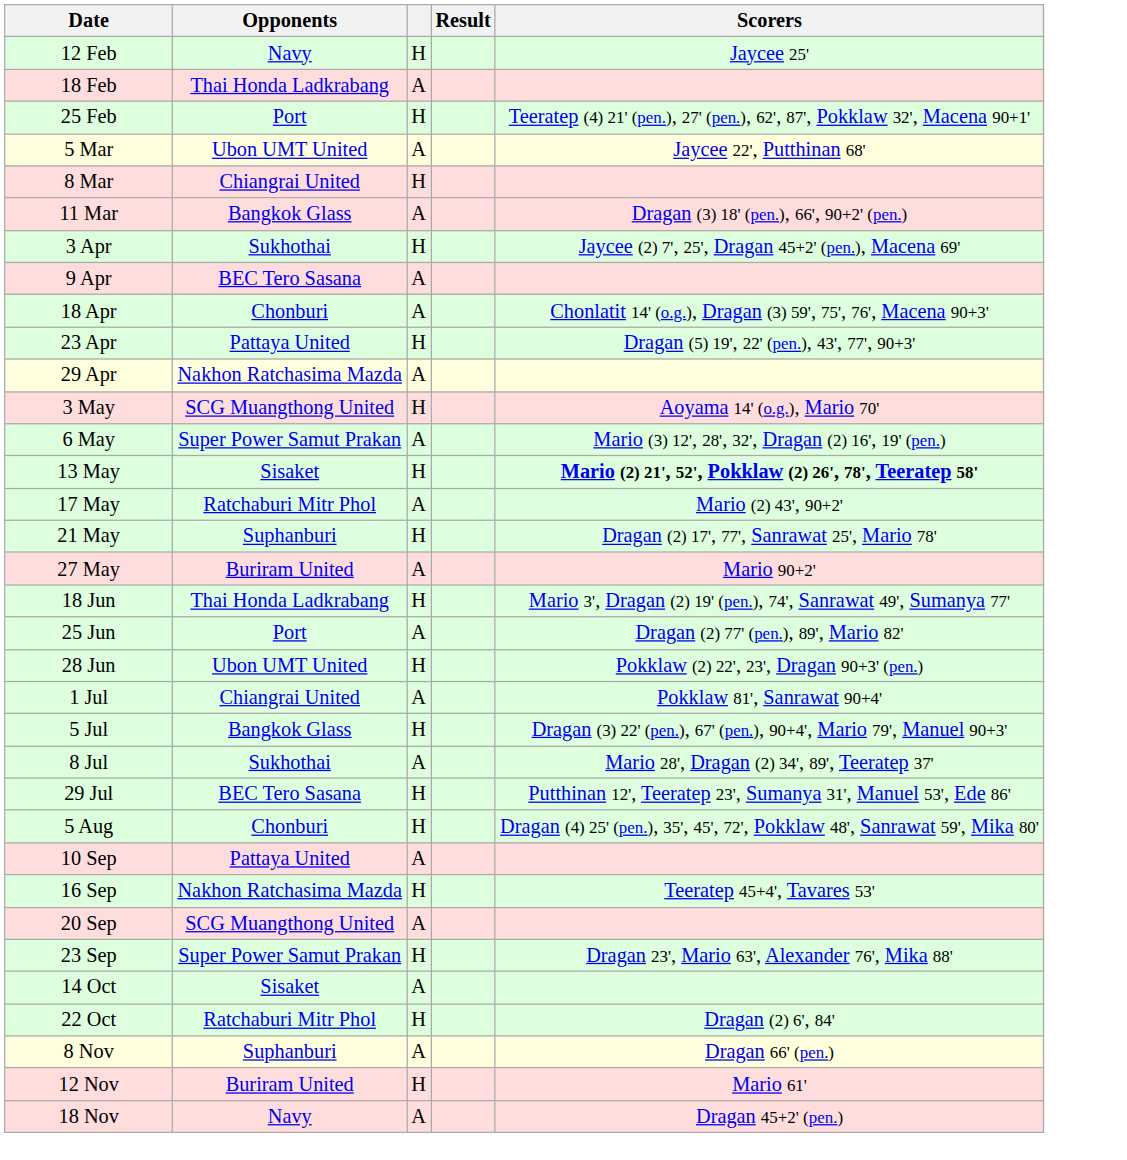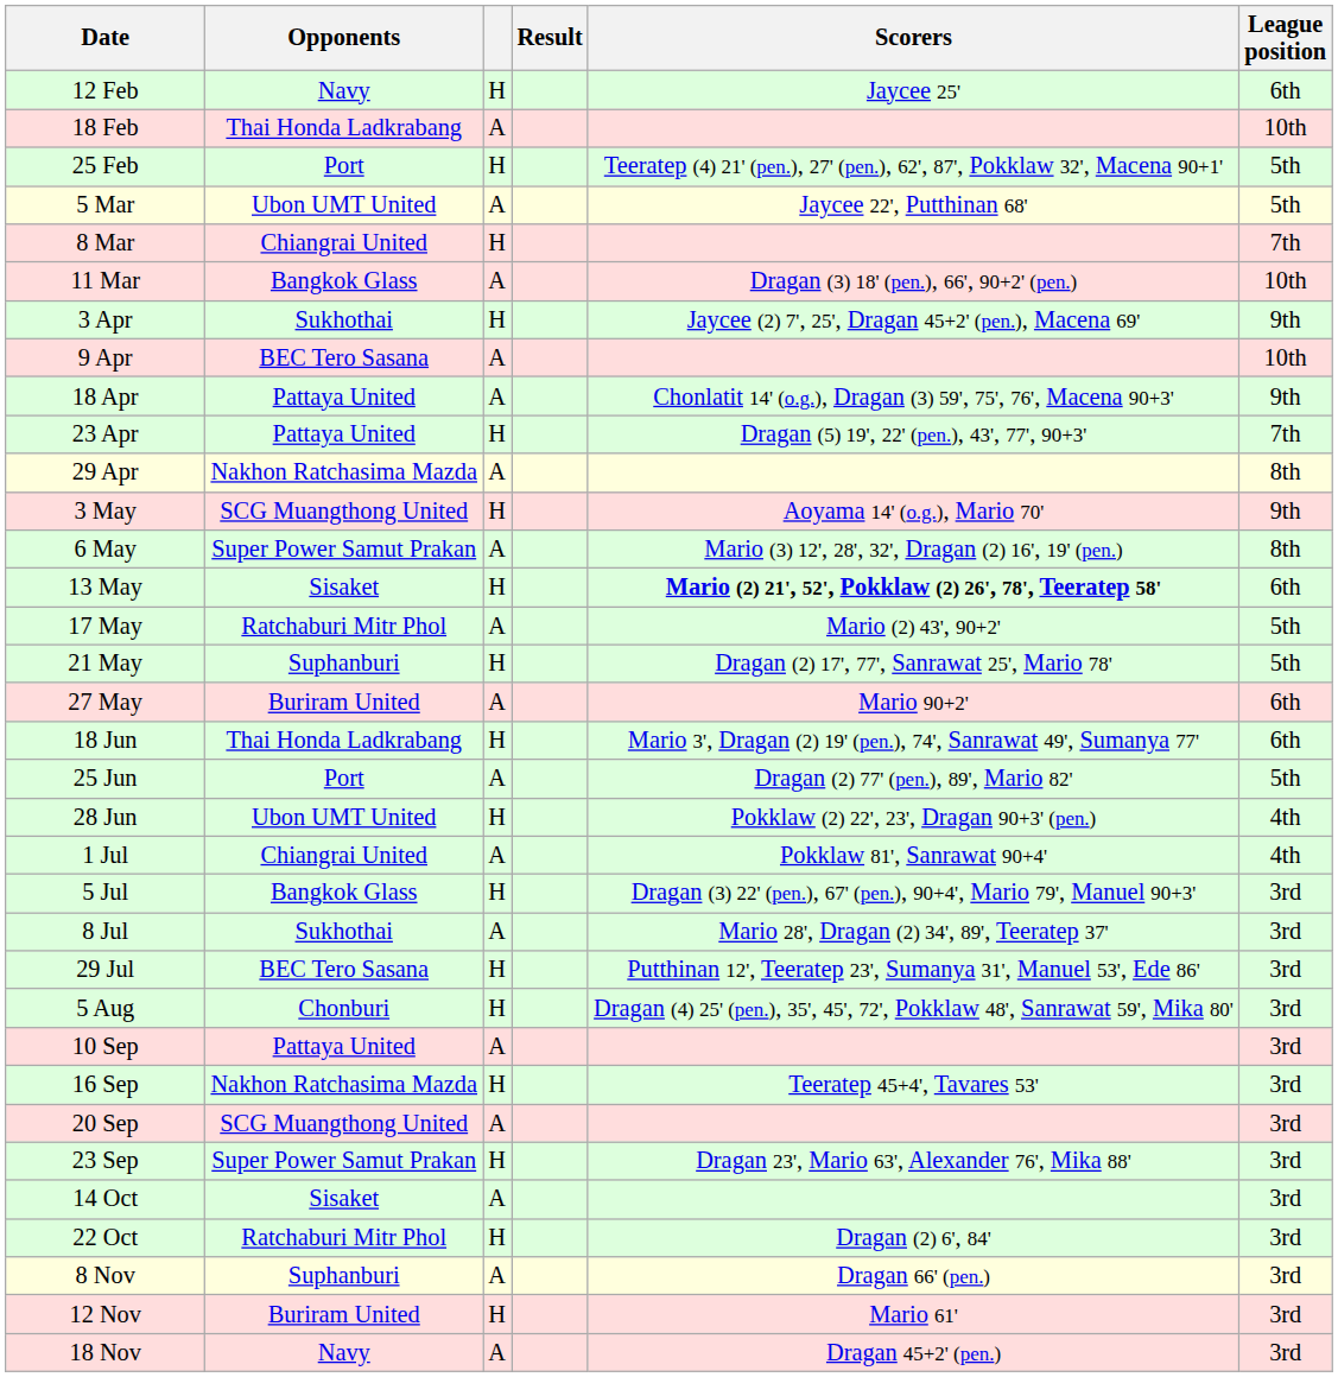 <table class="wikitable" style="text-align:center">
 <tr>
 <th width="125">Date<br></th>
 <th width="170">Opponents</th>
 <th></th>
 <th>Result<br></th>
 <th>Scorers</th>
+<th>League<br>position</th>
 </tr>
 <tr bgcolor="#ddffdd">
 <td>12 Feb</td>
 <td><a href='#'>Navy</a></td>
 <td>H</td>
 <td> </td>
 <td><a href='#'>Jaycee</a> <small>25'</small></td>
+<td>6th</td>
 </tr>
 <tr bgcolor="#ffdddd">
 <td>18 Feb</td>
 <td><a href='#'>Thai Honda Ladkrabang</a></td>
 <td>A</td>
 <td> </td>
 <td></td>
+<td>10th</td>
 </tr>
 <tr bgcolor="#ddffdd">
 <td>25 Feb</td>
 <td><a href='#'>Port</a></td>
 <td>H</td>
 <td></td>
 <td><a href='#'>Teeratep</a> <small>(4) 21' (<a href='#'>pen.</a>)</small>, <small>27' (<a href='#'>pen.</a>)</small>, <small>62'</small>, <small>87'</small>, <a href='#'>Pokklaw</a> <small>32'</small>, <a href='#'>Macena</a> <small>90+1'</small></td>
+<td>5th</td>
 </tr>
 <tr bgcolor="#ffffdd">
 <td>5 Mar</td>
 <td><a href='#'>Ubon UMT United</a></td>
 <td>A</td>
 <td> </td>
 <td><a href='#'>Jaycee</a> <small>22'</small>, <a href='#'>Putthinan</a> <small>68'</small></td>
+<td>5th</td>
 </tr>
 <tr bgcolor="#ffdddd">
 <td>8 Mar</td>
 <td><a href='#'>Chiangrai United</a></td>
 <td>H</td>
 <td> </td>
 <td></td>
+<td>7th</td>
 </tr>
 <tr bgcolor="#ffdddd">
 <td>11 Mar</td>
 <td><a href='#'>Bangkok Glass</a></td>
 <td>A</td>
 <td> </td>
 <td><a href='#'>Dragan</a> <small>(3) 18' (<a href='#'>pen.</a>)</small>, <small>66'</small>, <small>90+2' (<a href='#'>pen.</a>)</small></td>
+<td>10th</td>
 </tr>
 <tr bgcolor="#ddffdd">
 <td>3 Apr</td>
 <td><a href='#'>Sukhothai</a></td>
 <td>H</td>
 <td> </td>
 <td><a href='#'>Jaycee</a> <small>(2) 7'</small>, <small>25'</small>, <a href='#'>Dragan</a> <small>45+2' (<a href='#'>pen.</a>)</small>, <a href='#'>Macena</a> <small>69'</small></td>
+<td>9th</td>
 </tr>
 <tr bgcolor="#ffdddd">
 <td>9 Apr</td>
 <td><a href='#'>BEC Tero Sasana</a></td>
 <td>A</td>
 <td> </td>
 <td></td>
+<td>10th</td>
 </tr>
 <tr bgcolor="#ddffdd">
 <td>18 Apr</td>
-<td><a href='#'>Chonburi</a></td>
+<td><a href='#'>Pattaya United</a></td>
 <td>A</td>
 <td></td>
 <td><a href='#'>Chonlatit</a> <small>14' (<a href='#'>o.g.</a>)</small>, <a href='#'>Dragan</a> <small>(3) 59'</small>, <small>75'</small>, <small>76'</small>, <a href='#'>Macena</a> <small>90+3'</small></td>
+<td>9th</td>
 </tr>
 <tr bgcolor="#ddffdd">
 <td>23 Apr</td>
 <td><a href='#'>Pattaya United</a></td>
 <td>H</td>
 <td></td>
 <td><a href='#'>Dragan</a> <small>(5) 19'</small>, <small>22' (<a href='#'>pen.</a>)</small>, <small>43'</small>, <small>77'</small>, <small>90+3'</small></td>
+<td>7th</td>
 </tr>
 <tr bgcolor="#ffffdd">
 <td>29 Apr</td>
 <td nowrap><a href='#'>Nakhon Ratchasima Mazda</a></td>
 <td>A</td>
 <td> </td>
 <td></td>
+<td>8th</td>
 </tr>
 <tr bgcolor="#ffdddd">
 <td>3 May</td>
 <td><a href='#'>SCG Muangthong United</a></td>
 <td>H</td>
 <td> </td>
 <td><a href='#'>Aoyama</a> <small>14' (<a href='#'>o.g.</a>)</small>, <a href='#'>Mario</a> <small>70'</small></td>
+<td>9th</td>
 </tr>
 <tr bgcolor="#ddffdd">
 <td>6 May</td>
 <td nowrap><a href='#'>Super Power Samut Prakan</a></td>
 <td>A</td>
 <td></td>
 <td><a href='#'>Mario</a> <small>(3) 12'</small>, <small>28'</small>, <small>32'</small>, <a href='#'>Dragan</a> <small>(2) 16'</small>, <small>19' (<a href='#'>pen.</a>)</small></td>
+<td>8th</td>
 </tr>
 <tr bgcolor="#ddffdd">
 <td>13 May</td>
 <td><a href='#'>Sisaket</a></td>
 <td>H</td>
 <td> </td>
 <td><strong><a href='#'>Mario</a> <small>(2) 21'</small>, <small>52'</small>, <a href='#'>Pokklaw</a> <small>(2) 26'</small>, <small>78'</small>, <a href='#'>Teeratep</a> <small>58'</small></strong></td>
+<td>6th</td>
 </tr>
 <tr bgcolor="#ddffdd">
 <td>17 May</td>
 <td><a href='#'>Ratchaburi Mitr Phol</a></td>
 <td>A</td>
 <td> </td>
 <td><a href='#'>Mario</a> <small>(2) 43'</small>, <small>90+2'</small></td>
+<td>5th</td>
 </tr>
 <tr bgcolor="#ddffdd">
 <td>21 May</td>
 <td><a href='#'>Suphanburi</a></td>
 <td>H</td>
 <td> </td>
 <td><a href='#'>Dragan</a> <small>(2) 17'</small>, <small>77'</small>, <a href='#'>Sanrawat</a> <small>25'</small>, <a href='#'>Mario</a> <small>78'</small></td>
+<td>5th</td>
 </tr>
 <tr bgcolor="#ffdddd">
 <td>27 May</td>
 <td><a href='#'>Buriram United</a></td>
 <td>A</td>
 <td> </td>
 <td><a href='#'>Mario</a> <small>90+2'</small></td>
+<td>6th</td>
 </tr>
 <tr bgcolor="#ddffdd">
 <td>18 Jun</td>
 <td><a href='#'>Thai Honda Ladkrabang</a></td>
 <td>H</td>
 <td> </td>
 <td><a href='#'>Mario</a> <small>3'</small>, <a href='#'>Dragan</a> <small>(2) 19' (<a href='#'>pen.</a>)</small>, <small>74'</small>, <a href='#'>Sanrawat</a> <small>49'</small>, <a href='#'>Sumanya</a> <small>77'</small></td>
+<td>6th</td>
 </tr>
 <tr bgcolor="#ddffdd">
 <td>25 Jun</td>
 <td><a href='#'>Port</a></td>
 <td>A</td>
 <td> </td>
 <td><a href='#'>Dragan</a> <small>(2) 77' (<a href='#'>pen.</a>)</small>, <small>89'</small>, <a href='#'>Mario</a> <small>82'</small></td>
+<td>5th</td>
 </tr>
 <tr bgcolor="#ddffdd">
 <td>28 Jun</td>
 <td><a href='#'>Ubon UMT United</a></td>
 <td>H</td>
 <td> </td>
 <td><a href='#'>Pokklaw</a> <small>(2) 22'</small>, <small>23'</small>, <a href='#'>Dragan</a> <small>90+3' (<a href='#'>pen.</a>)</small></td>
+<td>4th</td>
 </tr>
 <tr bgcolor="#ddffdd">
 <td>1 Jul</td>
 <td><a href='#'>Chiangrai United</a></td>
 <td>A</td>
 <td> </td>
 <td><a href='#'>Pokklaw</a> <small>81'</small>, <a href='#'>Sanrawat</a> <small>90+4'</small></td>
+<td>4th</td>
 </tr>
 <tr bgcolor="#ddffdd">
 <td>5 Jul</td>
 <td><a href='#'>Bangkok Glass</a></td>
 <td>H</td>
 <td></td>
 <td><a href='#'>Dragan</a> <small>(3) 22' (<a href='#'>pen.</a>)</small>, <small>67' (<a href='#'>pen.</a>)</small>, <small>90+4'</small>, <a href='#'>Mario</a> <small>79'</small>, <a href='#'>Manuel</a> <small>90+3'</small></td>
+<td>3rd</td>
 </tr>
 <tr bgcolor="#ddffdd">
 <td>8 Jul</td>
 <td><a href='#'>Sukhothai</a></td>
 <td>A</td>
 <td> </td>
 <td><a href='#'>Mario</a> <small>28'</small>, <a href='#'>Dragan</a> <small>(2) 34'</small>, <small>89'</small>, <a href='#'>Teeratep</a> <small>37'</small></td>
+<td>3rd</td>
 </tr>
 <tr bgcolor="#ddffdd">
 <td>29 Jul</td>
 <td><a href='#'>BEC Tero Sasana</a></td>
 <td>H</td>
 <td> </td>
 <td><a href='#'>Putthinan</a> <small>12'</small>, <a href='#'>Teeratep</a> <small>23'</small>, <a href='#'>Sumanya</a> <small>31'</small>, <a href='#'>Manuel</a> <small>53'</small>, <a href='#'>Ede</a> <small>86'</small></td>
+<td>3rd</td>
 </tr>
 <tr bgcolor="#ddffdd">
 <td>5 Aug</td>
 <td><a href='#'>Chonburi</a></td>
 <td>H</td>
 <td></td>
 <td><a href='#'>Dragan</a> <small>(4) 25' (<a href='#'>pen.</a>)</small>, <small>35'</small>, <small>45'</small>, <small>72'</small>, <a href='#'>Pokklaw</a> <small>48'</small>, <a href='#'>Sanrawat</a> <small>59'</small>, <a href='#'>Mika</a> <small>80'</small></td>
+<td>3rd</td>
 </tr>
 <tr bgcolor="#ffdddd">
 <td>10 Sep</td>
 <td><a href='#'>Pattaya United</a></td>
 <td>A</td>
 <td> </td>
 <td></td>
+<td>3rd</td>
 </tr>
 <tr bgcolor="#ddffdd">
 <td>16 Sep</td>
 <td><a href='#'>Nakhon Ratchasima Mazda</a></td>
 <td>H</td>
 <td> </td>
 <td><a href='#'>Teeratep</a> <small>45+4'</small>, <a href='#'>Tavares</a> <small>53'</small></td>
+<td>3rd</td>
 </tr>
 <tr bgcolor="#ffdddd">
 <td>20 Sep</td>
 <td><a href='#'>SCG Muangthong United</a></td>
 <td>A</td>
 <td> </td>
 <td></td>
+<td>3rd</td>
 </tr>
 <tr bgcolor="#ddffdd">
 <td>23 Sep</td>
 <td><a href='#'>Super Power Samut Prakan</a></td>
 <td>H</td>
 <td> </td>
 <td><a href='#'>Dragan</a> <small>23'</small>, <a href='#'>Mario</a> <small>63'</small>, <a href='#'>Alexander</a> <small>76'</small>, <a href='#'>Mika</a> <small>88'</small></td>
+<td>3rd</td>
 </tr>
 <tr bgcolor="#ddffdd">
 <td>14 Oct</td>
 <td><a href='#'>Sisaket</a></td>
 <td>A</td>
 <td></td>
 <td></td>
+<td>3rd</td>
 </tr>
 <tr bgcolor="#ddffdd">
 <td>22 Oct</td>
 <td><a href='#'>Ratchaburi Mitr Phol</a></td>
 <td>H</td>
 <td> </td>
 <td><a href='#'>Dragan</a> <small>(2) 6'</small>, <small>84'</small></td>
+<td>3rd</td>
 </tr>
 <tr bgcolor="#ffffdd">
 <td>8 Nov</td>
 <td><a href='#'>Suphanburi</a></td>
 <td>A</td>
 <td> </td>
 <td><a href='#'>Dragan</a> <small>66' (<a href='#'>pen.</a>)</small></td>
+<td>3rd</td>
 </tr>
 <tr bgcolor="#ffdddd">
 <td>12 Nov</td>
 <td><a href='#'>Buriram United</a></td>
 <td>H</td>
 <td> </td>
 <td><a href='#'>Mario</a> <small>61'</small></td>
+<td>3rd</td>
 </tr>
 <tr bgcolor="#ffdddd">
 <td>18 Nov</td>
 <td><a href='#'>Navy</a></td>
 <td>A</td>
 <td> </td>
 <td><a href='#'>Dragan</a> <small>45+2' (<a href='#'>pen.</a>)</small></td>
+<td>3rd</td>
 </tr>
 </table>
